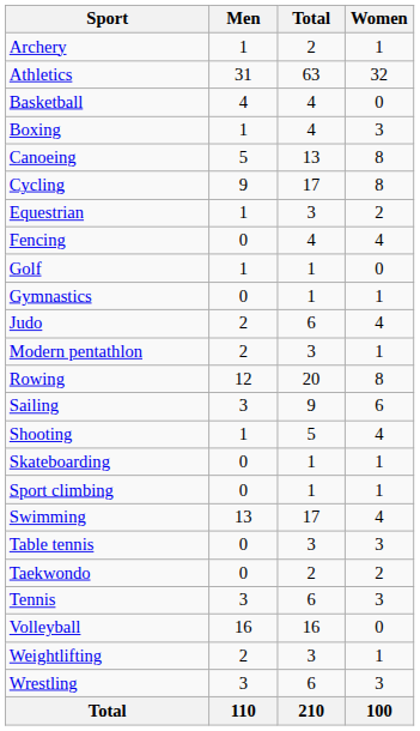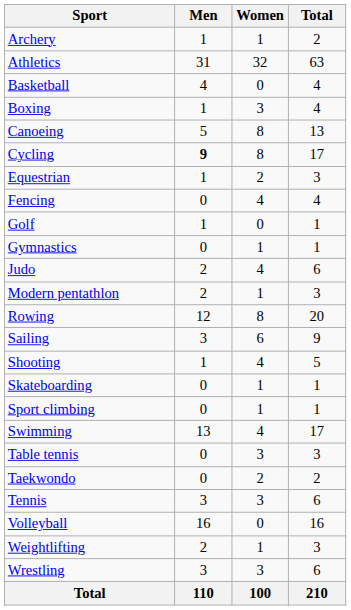 <table class="wikitable sortable" style="text-align:center;">
 <tr>
 <th width=180>Sport</th>
 <th width=55>Men</th>
+<th width=55>Women</th>
 <th width=55>Total</th>
-<th width=55>Women</th>
 </tr>
 <tr>
 <td align=left><a href='#'>Archery</a></td>
 <td>1</td>
+<td>1</td>
 <td>2</td>
-<td>1</td>
 </tr>
 <tr>
 <td align=left><a href='#'>Athletics</a></td>
 <td>31</td>
+<td>32</td>
 <td>63</td>
-<td>32</td>
 </tr>
 <tr>
 <td align=left><a href='#'>Basketball</a></td>
 <td>4</td>
+<td>0</td>
 <td>4</td>
-<td>0</td>
 </tr>
 <tr>
 <td align=left><a href='#'>Boxing</a></td>
 <td>1</td>
+<td>3</td>
 <td>4</td>
-<td>3</td>
 </tr>
 <tr>
 <td align=left><a href='#'>Canoeing</a></td>
 <td>5</td>
+<td>8</td>
 <td>13</td>
-<td>8</td>
 </tr>
 <tr>
 <td align=left><a href='#'>Cycling</a></td>
-<td>9</td>
+<td><strong>9</strong></td>
+<td>8</td>
 <td>17</td>
-<td>8</td>
 </tr>
 <tr>
 <td align=left><a href='#'>Equestrian</a></td>
 <td>1</td>
+<td>2</td>
 <td>3</td>
-<td>2</td>
 </tr>
 <tr>
 <td align=left><a href='#'>Fencing</a></td>
 <td>0</td>
 <td>4</td>
 <td>4</td>
 </tr>
 <tr>
 <td align=left><a href='#'>Golf</a></td>
 <td>1</td>
+<td>0</td>
 <td>1</td>
-<td>0</td>
 </tr>
 <tr>
 <td align=left><a href='#'>Gymnastics</a></td>
 <td>0</td>
 <td>1</td>
 <td>1</td>
 </tr>
 <tr>
 <td align=left><a href='#'>Judo</a></td>
 <td>2</td>
+<td>4</td>
 <td>6</td>
-<td>4</td>
 </tr>
 <tr>
 <td align=left><a href='#'>Modern pentathlon</a></td>
 <td>2</td>
+<td>1</td>
 <td>3</td>
-<td>1</td>
 </tr>
 <tr>
 <td align=left><a href='#'>Rowing</a></td>
 <td>12</td>
+<td>8</td>
 <td>20</td>
-<td>8</td>
 </tr>
 <tr>
 <td align=left><a href='#'>Sailing</a></td>
 <td>3</td>
+<td>6</td>
 <td>9</td>
-<td>6</td>
 </tr>
 <tr>
 <td align=left><a href='#'>Shooting</a></td>
 <td>1</td>
+<td>4</td>
 <td>5</td>
-<td>4</td>
 </tr>
 <tr>
 <td align=left><a href='#'>Skateboarding</a></td>
 <td>0</td>
 <td>1</td>
 <td>1</td>
 </tr>
 <tr>
 <td align=left><a href='#'>Sport climbing</a></td>
 <td>0</td>
 <td>1</td>
 <td>1</td>
 </tr>
 <tr>
 <td align=left><a href='#'>Swimming</a></td>
 <td>13</td>
+<td>4</td>
 <td>17</td>
-<td>4</td>
 </tr>
 <tr>
 <td align=left><a href='#'>Table tennis</a></td>
 <td>0</td>
 <td>3</td>
 <td>3</td>
 </tr>
 <tr>
 <td align=left><a href='#'>Taekwondo</a></td>
 <td>0</td>
 <td>2</td>
 <td>2</td>
 </tr>
 <tr>
 <td align=left><a href='#'>Tennis</a></td>
 <td>3</td>
+<td>3</td>
 <td>6</td>
-<td>3</td>
 </tr>
 <tr>
 <td align=left><a href='#'>Volleyball</a></td>
 <td>16</td>
+<td>0</td>
 <td>16</td>
-<td>0</td>
 </tr>
 <tr>
 <td align=left><a href='#'>Weightlifting</a></td>
 <td>2</td>
+<td>1</td>
 <td>3</td>
-<td>1</td>
 </tr>
 <tr>
 <td align=left><a href='#'>Wrestling</a></td>
 <td>3</td>
+<td>3</td>
 <td>6</td>
-<td>3</td>
 </tr>
 <tr>
 <th>Total</th>
 <th>110</th>
+<th>100</th>
 <th>210</th>
-<th>100</th>
 </tr>
 </table>
